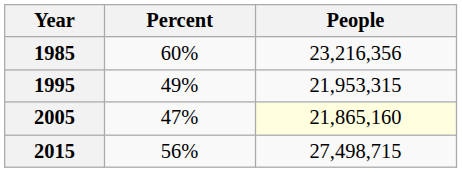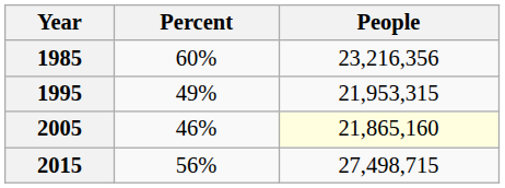 <table class="wikitable sortable" style="text-align:center; width:40%;">
 <tr>
 <th>Year</th>
 <th>Percent</th>
 <th>People</th>
 </tr>
 <tr>
 <th>1985</th>
 <td>60%</td>
 <td>23,216,356</td>
 </tr>
 <tr>
 <th>1995</th>
 <td>49%</td>
 <td>21,953,315</td>
 </tr>
 <tr>
 <th>2005</th>
-<td>47%</td>
+<td>46%</td>
 <td style="background: lightyellow;">21,865,160</td>
 </tr>
 <tr>
 <th>2015</th>
 <td>56%</td>
 <td>27,498,715</td>
 </tr>
 </table>
